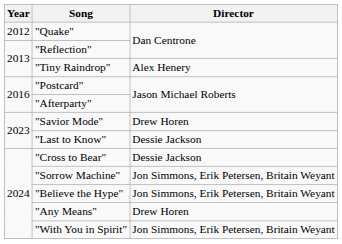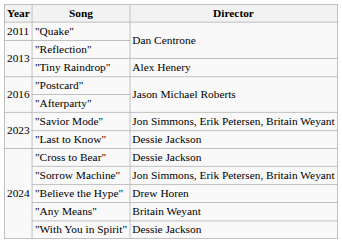 <table class="wikitable">
 <tr>
 <th>Year</th>
 <th>Song</th>
 <th>Director</th>
 </tr>
 <tr>
-<td>2012</td>
+<td>2011</td>
 <td>"Quake"</td>
 <td rowspan="2">Dan Centrone</td>
 </tr>
 <tr>
 <td rowspan="2">2013</td>
 <td>"Reflection"</td>
 </tr>
 <tr>
 <td>"Tiny Raindrop"</td>
 <td>Alex Henery</td>
 </tr>
 <tr>
 <td rowspan="2">2016</td>
 <td>"Postcard"</td>
 <td rowspan="2">Jason Michael Roberts</td>
 </tr>
 <tr>
 <td>"Afterparty"</td>
 </tr>
 <tr>
 <td rowspan="2">2023</td>
 <td>"Savior Mode"</td>
-<td>Drew Horen</td>
+<td>Jon Simmons, Erik Petersen, Britain Weyant</td>
 </tr>
 <tr>
 <td>"Last to Know"</td>
 <td>Dessie Jackson</td>
 </tr>
 <tr>
 <td rowspan="5">2024</td>
 <td>"Cross to Bear"</td>
 <td>Dessie Jackson</td>
 </tr>
 <tr>
 <td>"Sorrow Machine"</td>
 <td>Jon Simmons, Erik Petersen, Britain Weyant</td>
 </tr>
 <tr>
 <td>"Believe the Hype"</td>
-<td>Jon Simmons, Erik Petersen, Britain Weyant</td>
+<td>Drew Horen</td>
 </tr>
 <tr>
 <td>"Any Means"</td>
-<td>Drew Horen</td>
+<td>Britain Weyant</td>
 </tr>
 <tr>
 <td>"With You in Spirit"</td>
-<td>Jon Simmons, Erik Petersen, Britain Weyant</td>
+<td>Dessie Jackson</td>
 </tr>
 </table>
